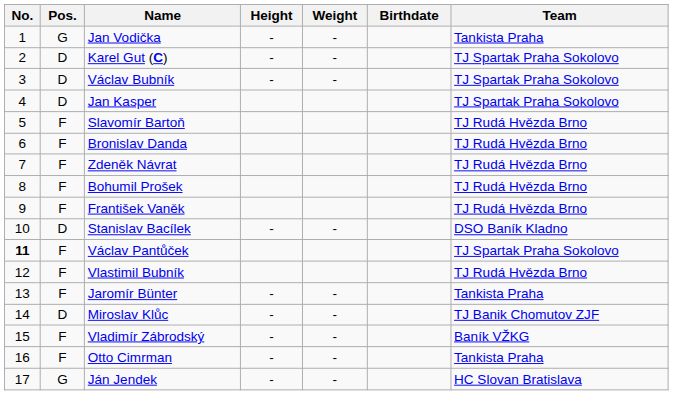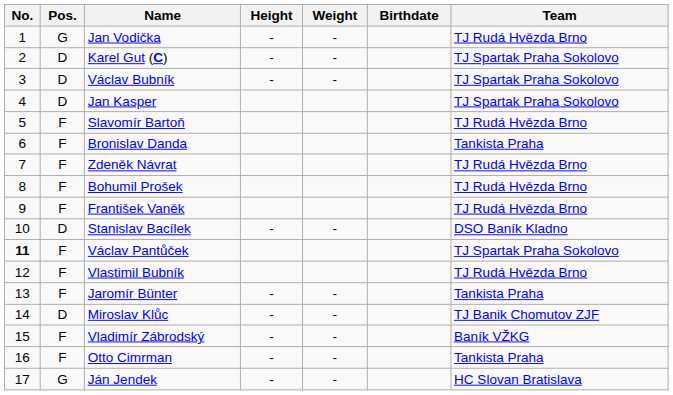 <table class="wikitable sortable" width="80%" style="font-size: 90%; text-align: center;">
 <tr>
 <th>No.</th>
 <th>Pos.</th>
 <th>Name</th>
 <th>Height</th>
 <th>Weight</th>
 <th>Birthdate</th>
 <th>Team</th>
 </tr>
 <tr>
 <td>1</td>
 <td>G</td>
 <td style="text-align:left;"><a href='#'>Jan Vodička</a></td>
 <td>-</td>
 <td>-</td>
 <td style="text-align:right;"></td>
-<td style="text-align:left;"> <a href='#'>Tankista Praha</a></td>
+<td style="text-align:left;"> <a href='#'>TJ Rudá Hvězda Brno</a></td>
 </tr>
 <tr>
 <td>2</td>
 <td>D</td>
 <td style="text-align:left;"><a href='#'>Karel Gut</a> (<strong><a href='#'>C</a></strong>)</td>
 <td>-</td>
 <td>-</td>
 <td style="text-align:right;"></td>
 <td style="text-align:left;"> <a href='#'>TJ Spartak Praha Sokolovo</a></td>
 </tr>
 <tr>
 <td>3</td>
 <td>D</td>
 <td style="text-align:left;"><a href='#'>Václav Bubník</a></td>
 <td>-</td>
 <td>-</td>
 <td style="text-align:right;"></td>
 <td style="text-align:left;"> <a href='#'>TJ Spartak Praha Sokolovo</a></td>
 </tr>
 <tr>
 <td>4</td>
 <td>D</td>
 <td style="text-align:left;"><a href='#'>Jan Kasper</a></td>
 <td></td>
 <td></td>
 <td style="text-align:right;"></td>
 <td style="text-align:left;"> <a href='#'>TJ Spartak Praha Sokolovo</a></td>
 </tr>
 <tr>
 <td>5</td>
 <td>F</td>
 <td style="text-align:left;"><a href='#'>Slavomír Bartoň</a></td>
 <td></td>
 <td></td>
 <td style="text-align:right;"></td>
 <td style="text-align:left;"> <a href='#'>TJ Rudá Hvězda Brno</a></td>
 </tr>
 <tr>
 <td>6</td>
 <td>F</td>
 <td style="text-align:left;"><a href='#'>Bronislav Danda</a></td>
 <td></td>
 <td></td>
 <td style="text-align:right;"></td>
-<td style="text-align:left;"> <a href='#'>TJ Rudá Hvězda Brno</a></td>
+<td style="text-align:left;"> <a href='#'>Tankista Praha</a></td>
 </tr>
 <tr>
 <td>7</td>
 <td>F</td>
 <td style="text-align:left;"><a href='#'>Zdeněk Návrat</a></td>
 <td></td>
 <td></td>
 <td style="text-align:right;"></td>
 <td style="text-align:left;"> <a href='#'>TJ Rudá Hvězda Brno</a></td>
 </tr>
 <tr>
 <td>8</td>
 <td>F</td>
 <td style="text-align:left;"><a href='#'>Bohumil Prošek</a></td>
 <td></td>
 <td></td>
 <td style="text-align:right;"></td>
 <td style="text-align:left;"> <a href='#'>TJ Rudá Hvězda Brno</a></td>
 </tr>
 <tr>
 <td>9</td>
 <td>F</td>
 <td style="text-align:left;"><a href='#'>František Vaněk</a></td>
 <td></td>
 <td></td>
 <td style="text-align:right;"></td>
 <td style="text-align:left;"> <a href='#'>TJ Rudá Hvězda Brno</a></td>
 </tr>
 <tr>
 <td>10</td>
 <td>D</td>
 <td style="text-align:left;"><a href='#'>Stanislav Bacílek</a></td>
 <td>-</td>
 <td>-</td>
 <td style="text-align:right;"></td>
 <td style="text-align:left;"> <a href='#'>DSO Baník Kladno</a></td>
 </tr>
 <tr>
 <td><strong>11</strong></td>
 <td>F</td>
 <td style="text-align:left;"><a href='#'>Václav Pantůček</a></td>
 <td></td>
 <td></td>
 <td style="text-align:right;"></td>
 <td style="text-align:left;"> <a href='#'>TJ Spartak Praha Sokolovo</a></td>
 </tr>
 <tr>
 <td>12</td>
 <td>F</td>
 <td style="text-align:left;"><a href='#'>Vlastimil Bubník</a></td>
 <td></td>
 <td></td>
 <td style="text-align:right;"></td>
 <td style="text-align:left;"> <a href='#'>TJ Rudá Hvězda Brno</a></td>
 </tr>
 <tr>
 <td>13</td>
 <td>F</td>
 <td style="text-align:left;"><a href='#'>Jaromír Bünter</a></td>
 <td>-</td>
 <td>-</td>
 <td style="text-align:right;"></td>
 <td style="text-align:left;"> <a href='#'>Tankista Praha</a></td>
 </tr>
 <tr>
 <td>14</td>
 <td>D</td>
 <td style="text-align:left;"><a href='#'>Miroslav Klůc</a></td>
 <td>-</td>
 <td>-</td>
 <td style="text-align:right;"></td>
 <td style="text-align:left;"> <a href='#'>TJ Banik Chomutov ZJF</a></td>
 </tr>
 <tr>
 <td>15</td>
 <td>F</td>
 <td style="text-align:left;"><a href='#'>Vladimír Zábrodský</a></td>
 <td>-</td>
 <td>-</td>
 <td style="text-align:right;"></td>
 <td style="text-align:left;"> <a href='#'>Baník VŽKG</a></td>
 </tr>
 <tr>
 <td>16</td>
 <td>F</td>
 <td style="text-align:left;"><a href='#'>Otto Cimrman</a></td>
 <td>-</td>
 <td>-</td>
 <td style="text-align:right;"></td>
 <td style="text-align:left;"> <a href='#'>Tankista Praha</a></td>
 </tr>
 <tr>
 <td>17</td>
 <td>G</td>
 <td style="text-align:left;"><a href='#'>Ján Jendek</a></td>
 <td>-</td>
 <td>-</td>
 <td style="text-align:right;"></td>
 <td style="text-align:left;"> <a href='#'>HC Slovan Bratislava</a></td>
 </tr>
 </table>
